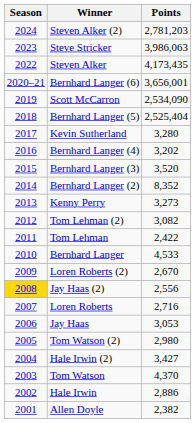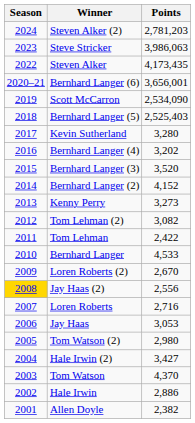 <table class="wikitable">
 <tr>
 <th>Season</th>
 <th>Winner</th>
 <th>Points</th>
 </tr>
 <tr>
 <td align=center><a href='#'>2024</a></td>
 <td> <a href='#'>Steven Alker</a> (2)</td>
 <td align=center>2,781,203</td>
 </tr>
 <tr>
 <td align=center><a href='#'>2023</a></td>
 <td> <a href='#'>Steve Stricker</a></td>
 <td align=center>3,986,063</td>
 </tr>
 <tr>
 <td align=center><a href='#'>2022</a></td>
 <td> <a href='#'>Steven Alker</a></td>
 <td align=center>4,173,435</td>
 </tr>
 <tr>
 <td align=center><a href='#'>2020–21</a></td>
 <td> <a href='#'>Bernhard Langer</a> (6)</td>
 <td align=center>3,656,001</td>
 </tr>
 <tr>
 <td align=center><a href='#'>2019</a></td>
 <td> <a href='#'>Scott McCarron</a></td>
 <td align=center>2,534,090</td>
 </tr>
 <tr>
 <td align=center><a href='#'>2018</a></td>
 <td> <a href='#'>Bernhard Langer</a> (5)</td>
-<td align=center>2,525,404</td>
+<td align=center>2,525,403</td>
 </tr>
 <tr>
 <td align=center><a href='#'>2017</a></td>
 <td> <a href='#'>Kevin Sutherland</a></td>
 <td align=center>3,280</td>
 </tr>
 <tr>
 <td align=center><a href='#'>2016</a></td>
 <td> <a href='#'>Bernhard Langer</a> (4)</td>
 <td align=center>3,202</td>
 </tr>
 <tr>
 <td align=center><a href='#'>2015</a></td>
 <td> <a href='#'>Bernhard Langer</a> (3)</td>
 <td align=center>3,520</td>
 </tr>
 <tr>
 <td align=center><a href='#'>2014</a></td>
 <td> <a href='#'>Bernhard Langer</a> (2)</td>
-<td align=center>8,352</td>
+<td align=center>4,152</td>
 </tr>
 <tr>
 <td align=center><a href='#'>2013</a></td>
 <td> <a href='#'>Kenny Perry</a></td>
 <td align=center>3,273</td>
 </tr>
 <tr>
 <td align=center><a href='#'>2012</a></td>
 <td> <a href='#'>Tom Lehman</a> (2)</td>
 <td align=center>3,082</td>
 </tr>
 <tr>
 <td align=center><a href='#'>2011</a></td>
 <td> <a href='#'>Tom Lehman</a></td>
 <td align=center>2,422</td>
 </tr>
 <tr>
 <td align=center><a href='#'>2010</a></td>
 <td> <a href='#'>Bernhard Langer</a></td>
 <td align=center>4,533</td>
 </tr>
 <tr>
 <td align=center><a href='#'>2009</a></td>
 <td> <a href='#'>Loren Roberts</a> (2)</td>
 <td align=center>2,670</td>
 </tr>
 <tr>
 <td align=center style="background: gold;"><a href='#'>2008</a></td>
 <td> <a href='#'>Jay Haas</a> (2)</td>
 <td align=center>2,556</td>
 </tr>
 <tr>
 <td align=center><a href='#'>2007</a></td>
 <td> <a href='#'>Loren Roberts</a></td>
 <td align=center>2,716</td>
 </tr>
 <tr>
 <td align=center><a href='#'>2006</a></td>
 <td> <a href='#'>Jay Haas</a></td>
 <td align=center>3,053</td>
 </tr>
 <tr>
 <td align=center><a href='#'>2005</a></td>
 <td> <a href='#'>Tom Watson</a> (2)</td>
 <td align=center>2,980</td>
 </tr>
 <tr>
 <td align=center><a href='#'>2004</a></td>
 <td> <a href='#'>Hale Irwin</a> (2)</td>
 <td align=center>3,427</td>
 </tr>
 <tr>
 <td align=center><a href='#'>2003</a></td>
 <td> <a href='#'>Tom Watson</a></td>
 <td align=center>4,370</td>
 </tr>
 <tr>
 <td align=center><a href='#'>2002</a></td>
 <td> <a href='#'>Hale Irwin</a></td>
 <td align=center>2,886</td>
 </tr>
 <tr>
 <td align=center><a href='#'>2001</a></td>
 <td> <a href='#'>Allen Doyle</a></td>
 <td align=center>2,382</td>
 </tr>
 </table>
